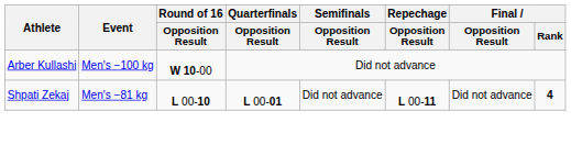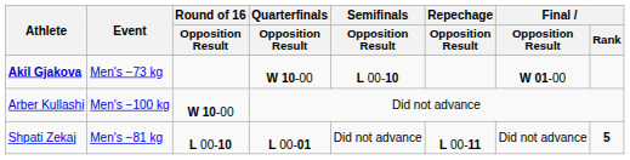 <table class="wikitable" style="font-size:90%">
 <tr>
 <th rowspan="2">Athlete</th>
 <th rowspan="2">Event</th>
 <th>Round of 16</th>
 <th>Quarterfinals</th>
 <th>Semifinals</th>
 <th>Repechage</th>
 <th colspan=2>Final / </th>
 </tr>
 <tr style="font-size:95%">
 <th>Opposition<br>Result</th>
 <th>Opposition<br>Result</th>
 <th>Opposition<br>Result</th>
 <th>Opposition<br>Result</th>
 <th>Opposition<br>Result</th>
 <th>Rank</th>
 </tr>
 <tr align=center>
+<td align=left><strong><a href='#'>Akil Gjakova</a></strong></td>
+<td align=left><a href='#'>Men's −73 kg</a></td>
+<td></td>
+<td> <br><strong>W</strong> <strong>10</strong>-00</td>
+<td> <br><strong>L</strong> 00-<strong>10</strong></td>
+<td></td>
+<td> <br><strong>W</strong> <strong>01</strong>-00</td>
+<td><strong></strong></td>
+</tr>
+<tr align=center>
 <td align=left><a href='#'>Arber Kullashi</a></td>
 <td align=left><a href='#'>Men's −100 kg</a></td>
 <td> <br><strong>W</strong> <strong>10</strong>-00</td>
 <td colspan=5>Did not advance</td>
 </tr>
 <tr align=center>
 <td align=left><a href='#'>Shpati Zekaj</a></td>
 <td align=left><a href='#'>Men's −81 kg</a></td>
 <td> <br><strong>L</strong> 00-<strong>10</strong></td>
 <td> <br><strong>L</strong> 00-<strong>01</strong></td>
 <td>Did not advance</td>
 <td> <br><strong>L</strong> 00-<strong>11</strong></td>
 <td>Did not advance</td>
-<td><strong>4</strong></td>
+<td><strong>5</strong></td>
 </tr>
 </table>
